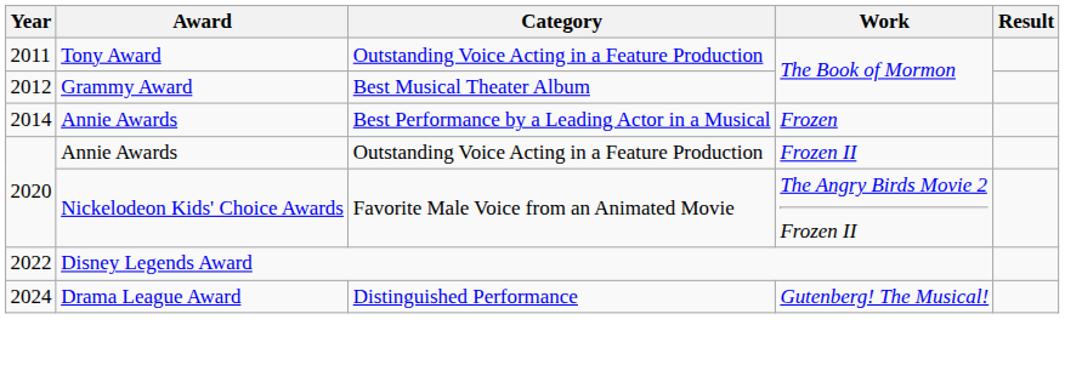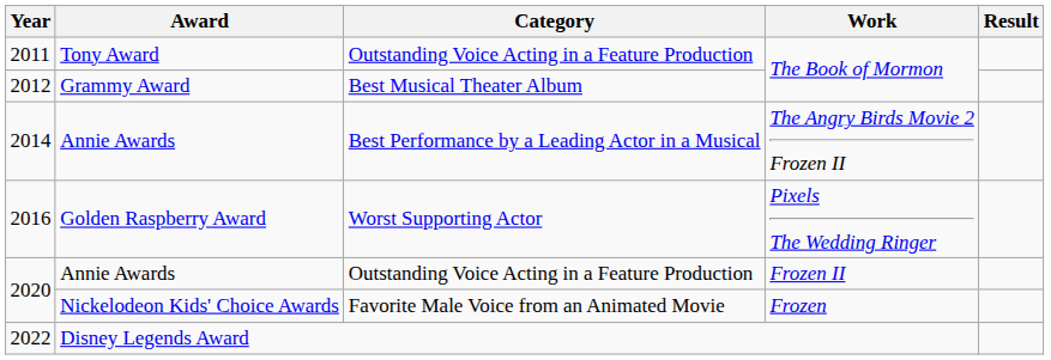 <table class="wikitable">
 <tr>
 <th>Year</th>
 <th>Award</th>
 <th>Category</th>
 <th>Work</th>
 <th>Result</th>
 </tr>
 <tr>
 <td>2011</td>
 <td><a href='#'>Tony Award</a></td>
 <td><a href='#'>Outstanding Voice Acting in a Feature Production</a></td>
 <td rowspan="2"><em><a href='#'>The Book of Mormon</a></em></td>
 <td></td>
 </tr>
 <tr>
 <td>2012</td>
 <td><a href='#'>Grammy Award</a></td>
 <td><a href='#'>Best Musical Theater Album</a></td>
 <td></td>
 </tr>
 <tr>
 <td>2014</td>
 <td><a href='#'>Annie Awards</a></td>
 <td><a href='#'>Best Performance by a Leading Actor in a Musical</a></td>
-<td><em><a href='#'>Frozen</a></em></td>
+<td><em><a href='#'>The Angry Birds Movie 2</a></em><hr><em>Frozen II</em></td>
+<td></td>
+</tr>
+<tr>
+<td>2016</td>
+<td><a href='#'>Golden Raspberry Award</a></td>
+<td><a href='#'>Worst Supporting Actor</a></td>
+<td><em><a href='#'>Pixels</a></em><hr><em><a href='#'>The Wedding Ringer</a></em></td>
 <td></td>
 </tr>
 <tr>
 <td rowspan="2">2020</td>
 <td>Annie Awards</td>
 <td>Outstanding Voice Acting in a Feature Production</td>
 <td><em><a href='#'>Frozen II</a></em></td>
 <td></td>
 </tr>
 <tr>
 <td><a href='#'>Nickelodeon Kids' Choice Awards</a></td>
 <td>Favorite Male Voice from an Animated Movie</td>
-<td><em><a href='#'>The Angry Birds Movie 2</a></em><hr><em>Frozen II</em></td>
+<td><em><a href='#'>Frozen</a></em></td>
 <td></td>
 </tr>
 <tr>
 <td>2022</td>
 <td colspan="3"><a href='#'> Disney Legends Award</a></td>
 <td></td>
 </tr>
-<tr>
-<td>2024</td>
-<td><a href='#'>Drama League Award</a></td>
-<td><a href='#'> Distinguished Performance</a></td>
-<td><em><a href='#'>Gutenberg! The Musical!</a></em></td>
-<td></td>
-</tr>
 </table>
